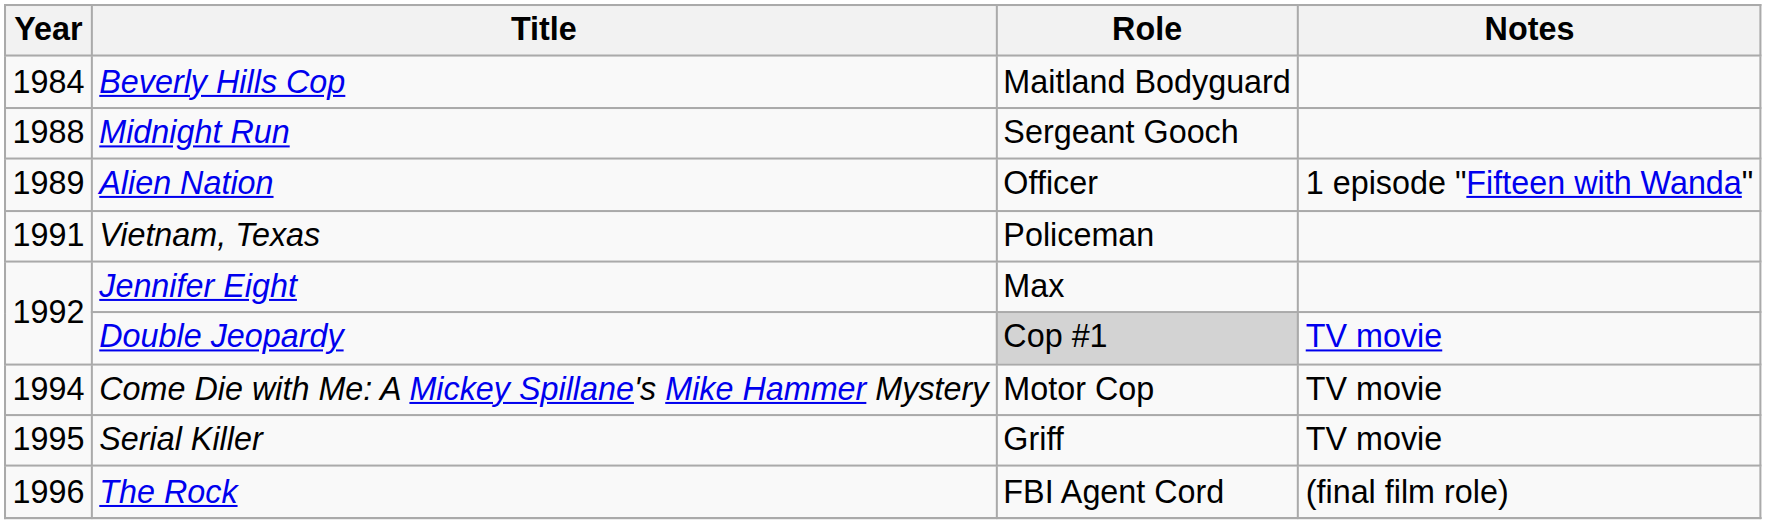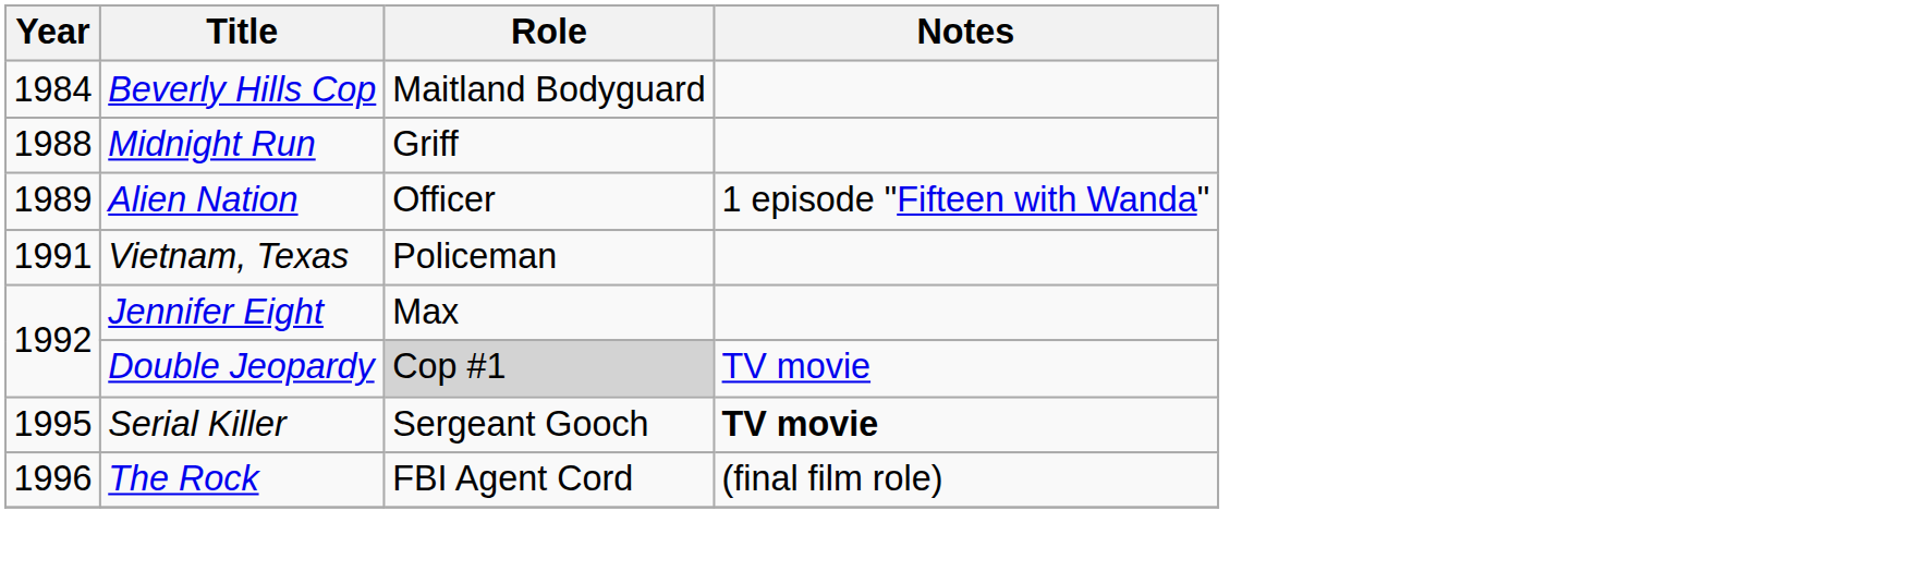 <table class="wikitable" border="1">
 <tr>
 <th>Year</th>
 <th>Title</th>
 <th>Role</th>
 <th>Notes</th>
 </tr>
 <tr>
 <td>1984</td>
 <td><em><a href='#'>Beverly Hills Cop</a></em></td>
 <td>Maitland Bodyguard</td>
 <td></td>
 </tr>
 <tr>
 <td>1988</td>
 <td><em><a href='#'>Midnight Run</a></em></td>
-<td>Sergeant Gooch</td>
+<td>Griff</td>
 <td></td>
 </tr>
 <tr>
 <td>1989</td>
 <td><em><a href='#'>Alien Nation</a></em></td>
 <td>Officer</td>
 <td>1 episode "<a href='#'>Fifteen with Wanda</a>"</td>
 </tr>
 <tr>
 <td>1991</td>
 <td><em>Vietnam, Texas</em></td>
 <td>Policeman</td>
 <td></td>
 </tr>
 <tr>
 <td rowspan="2">1992</td>
 <td><em><a href='#'>Jennifer Eight</a></em></td>
 <td>Max</td>
 <td></td>
 </tr>
 <tr>
 <td><em><a href='#'>Double Jeopardy</a></em></td>
 <td style="background: lightgrey;">Cop #1</td>
 <td><a href='#'>TV movie</a></td>
 </tr>
 <tr>
-<td>1994</td>
-<td><em>Come Die with Me: A <a href='#'>Mickey Spillane</a>'s <a href='#'>Mike Hammer</a> Mystery</em></td>
-<td>Motor Cop</td>
-<td>TV movie</td>
-</tr>
-<tr>
 <td>1995</td>
 <td><em>Serial Killer</em></td>
-<td>Griff</td>
-<td>TV movie</td>
+<td>Sergeant Gooch</td>
+<td><strong>TV movie</strong></td>
 </tr>
 <tr>
 <td>1996</td>
 <td><em><a href='#'>The Rock</a></em></td>
 <td>FBI Agent Cord</td>
 <td>(final film role)</td>
 </tr>
 <tr>
 </tr>
 </table>
